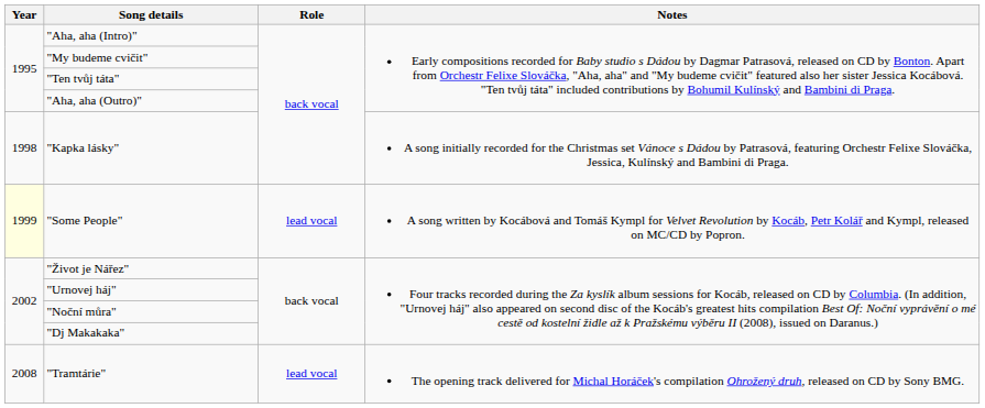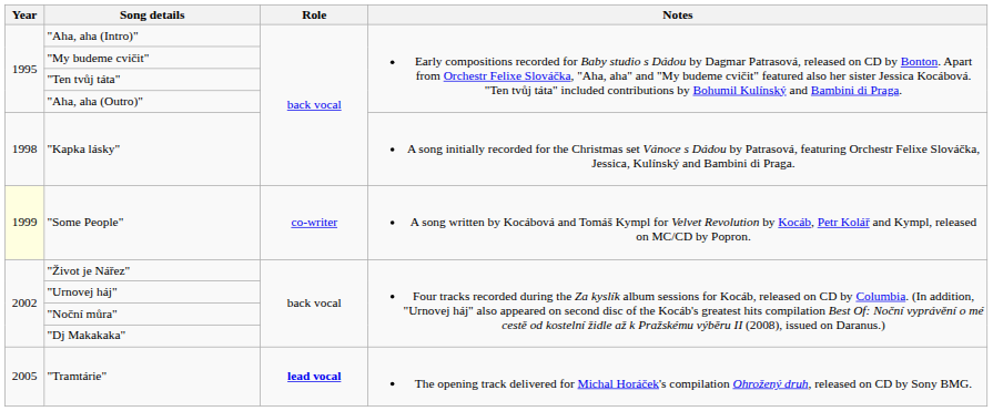 <table class="wikitable" style="text-align:center;">
 <tr>
 <th width=4%>Year</th>
 <th width=22%>Song details</th>
 <th width=11%>Role</th>
 <th width=63%>Notes</th>
 </tr>
 <tr>
 <td rowspan="4">1995</td>
 <td align="left">"Aha, aha (Intro)"</td>
 <td rowspan="5"><a href='#'>back vocal</a></td>
 <td rowspan="4"><br><ul><li>Early compositions recorded for <em>Baby studio s Dádou</em> by Dagmar Patrasová, released on CD by <a href='#'>Bonton</a>. Apart from <a href='#'>Orchestr Felixe Slováčka</a>, "Aha, aha" and "My budeme cvičit" featured also her sister Jessica Kocábová. "Ten tvůj táta" included contributions by <a href='#'>Bohumil Kulínský</a> and <a href='#'>Bambini di Praga</a>.</li></ul></td>
 </tr>
 <tr>
 <td align="left">"My budeme cvičit"</td>
 </tr>
 <tr>
 <td align="left">"Ten tvůj táta"</td>
 </tr>
 <tr>
 <td align="left">"Aha, aha (Outro)"</td>
 </tr>
 <tr>
 <td>1998</td>
 <td align="left">"Kapka lásky"</td>
 <td><br><ul><li>A song initially recorded for the Christmas set <em>Vánoce s Dádou</em> by Patrasová, featuring Orchestr Felixe Slováčka, Jessica, Kulínský and Bambini di Praga.</li></ul></td>
 </tr>
 <tr>
 <td style="background: lightyellow;">1999</td>
 <td align="left">"Some People"</td>
-<td><a href='#'>lead vocal</a></td>
+<td><a href='#'>co-writer</a></td>
 <td><br><ul><li>A song written by Kocábová and Tomáš Kympl for <em>Velvet Revolution</em> by <a href='#'>Kocáb</a>, <a href='#'>Petr Kolář</a> and Kympl, released on MC/CD by Popron.</li></ul></td>
 </tr>
 <tr>
 <td rowspan="4">2002</td>
 <td align="left">"Život je Nářez"</td>
 <td rowspan="4">back vocal</td>
 <td rowspan="4"><br><ul><li>Four tracks recorded during the <em>Za kyslík</em> album sessions for Kocáb, released on CD by <a href='#'>Columbia</a>. (In addition, "Urnovej háj" also appeared on second disc of the Kocáb's greatest hits compilation <em>Best Of: Noční vyprávění o mé cestě od kostelní židle až k Pražskému výběru II</em> (2008), issued on Daranus.)</li></ul></td>
 </tr>
 <tr>
 <td align="left">"Urnovej háj"</td>
 </tr>
 <tr>
 <td align="left">"Noční můra"</td>
 </tr>
 <tr>
 <td align="left">"Dj Makakaka"</td>
 </tr>
 <tr>
-<td>2008</td>
+<td>2005</td>
 <td align="left">"Tramtárie"</td>
-<td><a href='#'>lead vocal</a></td>
+<td><strong><a href='#'>lead vocal</a></strong></td>
 <td><br><ul><li>The opening track delivered for <a href='#'>Michal Horáček</a>'s compilation <em><a href='#'>Ohrožený druh</a></em>, released on CD by Sony BMG.</li></ul></td>
 </tr>
 </table>
